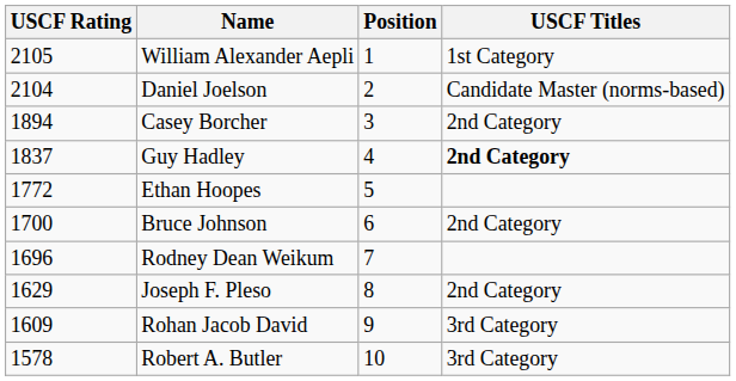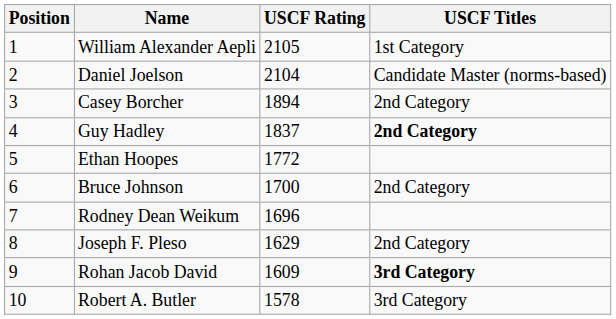 <table class="sortable wikitable">
 <tr>
+<th>Position</th>
+<th>Name</th>
 <th>USCF Rating</th>
-<th>Name</th>
-<th>Position</th>
 <th>USCF Titles</th>
 </tr>
 <tr>
+<td>1</td>
+<td>William Alexander Aepli</td>
 <td>2105</td>
-<td>William Alexander Aepli</td>
-<td>1</td>
 <td>1st Category</td>
 </tr>
 <tr>
+<td>2</td>
+<td>Daniel Joelson</td>
 <td>2104</td>
-<td>Daniel Joelson</td>
-<td>2</td>
 <td>Candidate Master (norms-based)</td>
 </tr>
 <tr>
+<td>3</td>
+<td>Casey Borcher</td>
 <td>1894</td>
-<td>Casey Borcher</td>
-<td>3</td>
 <td>2nd Category</td>
 </tr>
 <tr>
+<td>4</td>
+<td>Guy Hadley</td>
 <td>1837</td>
-<td>Guy Hadley</td>
-<td>4</td>
 <td><strong>2nd Category</strong></td>
 </tr>
 <tr>
+<td>5</td>
+<td>Ethan Hoopes</td>
 <td>1772</td>
-<td>Ethan Hoopes</td>
-<td>5</td>
 <td></td>
 </tr>
 <tr>
+<td>6</td>
+<td>Bruce Johnson</td>
 <td>1700</td>
-<td>Bruce Johnson</td>
-<td>6</td>
 <td>2nd Category</td>
 </tr>
 <tr>
+<td>7</td>
+<td>Rodney Dean Weikum</td>
 <td>1696</td>
-<td>Rodney Dean Weikum</td>
-<td>7</td>
 <td></td>
 </tr>
 <tr>
+<td>8</td>
+<td>Joseph F. Pleso</td>
 <td>1629</td>
-<td>Joseph F. Pleso</td>
-<td>8</td>
 <td>2nd Category</td>
 </tr>
 <tr>
+<td>9</td>
+<td>Rohan Jacob David</td>
 <td>1609</td>
-<td>Rohan Jacob David</td>
-<td>9</td>
-<td>3rd Category</td>
+<td><strong>3rd Category</strong></td>
 </tr>
 <tr>
+<td>10</td>
+<td>Robert A. Butler</td>
 <td>1578</td>
-<td>Robert A. Butler</td>
-<td>10</td>
 <td>3rd Category</td>
 </tr>
 </table>
